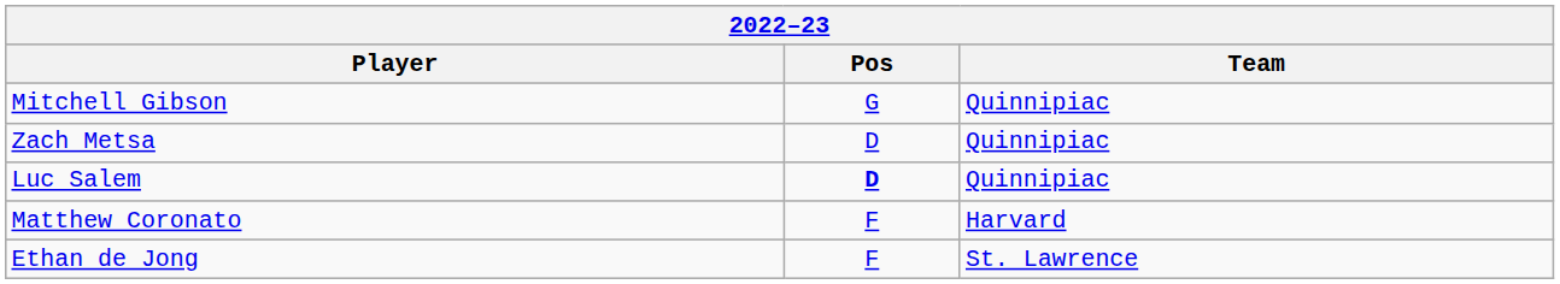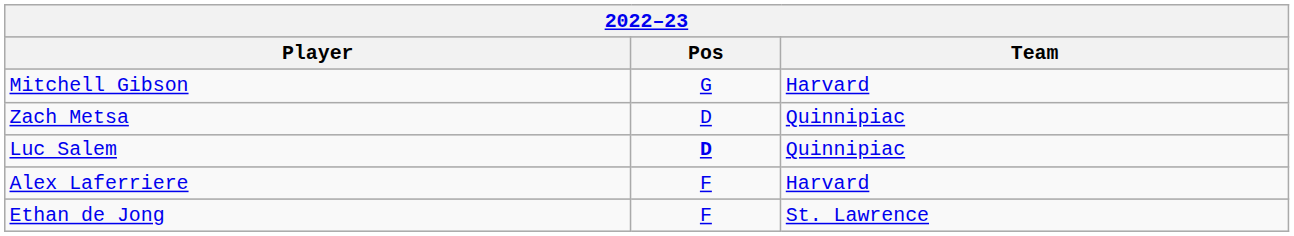 <table class="wikitable" width=95%>
 <tr>
 <th colspan=3><a href='#'>2022–23</a></th>
 </tr>
 <tr>
 <th>Player</th>
 <th>Pos</th>
 <th>Team</th>
 </tr>
 <tr>
 <td><a href='#'>Mitchell Gibson</a></td>
 <td align=center><a href='#'>G</a></td>
-<td><a href='#'>Quinnipiac</a></td>
+<td><a href='#'>Harvard</a></td>
 </tr>
 <tr>
 <td><a href='#'>Zach Metsa</a></td>
 <td align=center><a href='#'>D</a></td>
 <td><a href='#'>Quinnipiac</a></td>
 </tr>
 <tr>
 <td><a href='#'>Luc Salem</a></td>
 <td align=center><strong><a href='#'>D</a></strong></td>
 <td><a href='#'>Quinnipiac</a></td>
 </tr>
 <tr>
-<td><a href='#'>Matthew Coronato</a></td>
+<td><a href='#'>Alex Laferriere</a></td>
 <td align=center><a href='#'>F</a></td>
 <td><a href='#'>Harvard</a></td>
 </tr>
 <tr>
 <td><a href='#'>Ethan de Jong</a></td>
 <td align=center><a href='#'>F</a></td>
 <td><a href='#'>St. Lawrence</a></td>
 </tr>
 </table>
